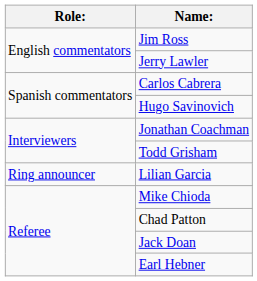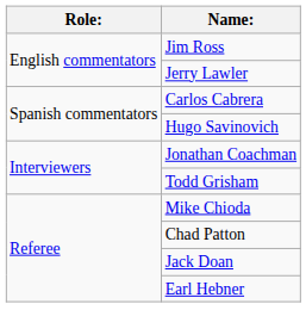 <table class="wikitable" style="font-size:90%; margin:0.5em 0 0.5em 1em; float:right; clear:right;">
 <tr>
 <th>Role:</th>
 <th>Name:</th>
 </tr>
 <tr>
 <td rowspan=2>English <a href='#'>commentators</a></td>
 <td><a href='#'>Jim Ross</a></td>
 </tr>
 <tr>
 <td><a href='#'>Jerry Lawler</a></td>
 </tr>
 <tr>
 <td rowspan=2>Spanish commentators</td>
 <td><a href='#'>Carlos Cabrera</a></td>
 </tr>
 <tr>
 <td><a href='#'>Hugo Savinovich</a></td>
 </tr>
 <tr>
 <td rowspan=2><a href='#'>Interviewers</a></td>
 <td><a href='#'>Jonathan Coachman</a></td>
 </tr>
 <tr>
 <td><a href='#'>Todd Grisham</a></td>
 </tr>
 <tr>
-<td><a href='#'>Ring announcer</a></td>
-<td><a href='#'>Lilian Garcia</a></td>
-</tr>
-<tr>
 <td rowspan=4><a href='#'>Referee</a></td>
 <td><a href='#'>Mike Chioda</a></td>
 </tr>
 <tr>
 <td>Chad Patton</td>
 </tr>
 <tr>
 <td><a href='#'>Jack Doan</a></td>
 </tr>
 <tr>
 <td><a href='#'>Earl Hebner</a></td>
 </tr>
 </table>
